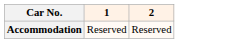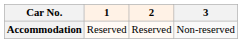 <table class="wikitable">
 <tr>
 <th>Car No.</th>
 <th style="background: #FFF2E6">1</th>
 <th style="background: #FFF2E6">2</th>
+<th>3</th>
 </tr>
 <tr>
 <th>Accommodation</th>
 <td style="background: #FFFAF5">Reserved</td>
 <td style="background: #FFFAF5">Reserved</td>
+<td>Non-reserved</td>
 </tr>
 </table>
